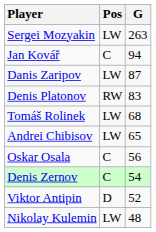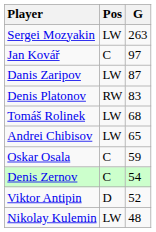 <table class="wikitable">
 <tr>
 <th style="text-align:left;">Player</th>
 <th>Pos</th>
 <th>G</th>
 </tr>
 <tr>
 <td align="left"> <a href='#'>Sergei Mozyakin</a></td>
 <td>LW</td>
 <td>263</td>
 </tr>
 <tr>
 <td align="left"> <a href='#'>Jan Kovář</a></td>
 <td>C</td>
-<td>94</td>
+<td>97</td>
 </tr>
 <tr>
 <td align="left"> <a href='#'>Danis Zaripov</a></td>
 <td>LW</td>
 <td>87</td>
 </tr>
 <tr>
 <td align="left"> <a href='#'>Denis Platonov</a></td>
 <td>RW</td>
 <td>83</td>
 </tr>
 <tr>
 <td align="left"> <a href='#'>Tomáš Rolinek</a></td>
 <td>LW</td>
 <td>68</td>
 </tr>
 <tr>
 <td align="left"> <a href='#'>Andrei Chibisov</a></td>
 <td>LW</td>
 <td>65</td>
 </tr>
 <tr>
 <td align="left"> <a href='#'>Oskar Osala</a></td>
 <td>C</td>
-<td>56</td>
+<td>59</td>
 </tr>
 <tr bgcolor="#cfc">
 <td align="left"> <a href='#'>Denis Zernov</a></td>
 <td>C</td>
 <td>54</td>
 </tr>
 <tr>
 <td align="left"> <a href='#'>Viktor Antipin</a></td>
 <td>D</td>
 <td>52</td>
 </tr>
 <tr>
 <td align="left"> <a href='#'>Nikolay Kulemin</a></td>
 <td>LW</td>
 <td>48</td>
 </tr>
 </table>
